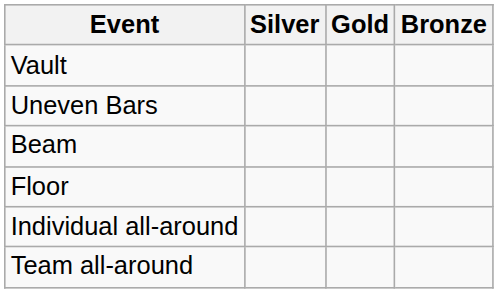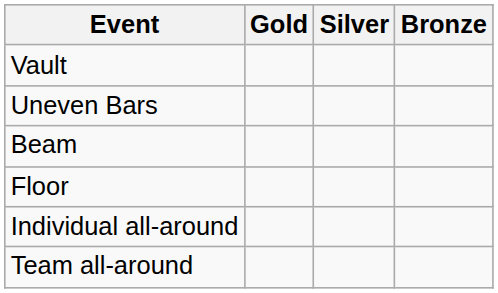 <table class="wikitable">
 <tr>
 <th>Event</th>
+<th colspan="1">Gold</th>
 <th colspan="1">Silver</th>
-<th colspan="1">Gold</th>
 <th colspan="1">Bronze</th>
 </tr>
 <tr>
 <td>Vault</td>
 <td></td>
 <td></td>
 <td></td>
 </tr>
 <tr>
 <td>Uneven Bars</td>
+<td><br></td>
 <td></td>
-<td><br></td>
 <td></td>
 </tr>
 <tr>
 <td>Beam</td>
+<td></td>
 <td><br></td>
-<td></td>
 <td></td>
 </tr>
 <tr>
 <td>Floor</td>
 <td></td>
 <td></td>
 <td></td>
 </tr>
 <tr>
 <td>Individual all-around</td>
 <td></td>
 <td></td>
 <td></td>
 </tr>
 <tr>
 <td>Team all-around</td>
 <td></td>
 <td></td>
 <td></td>
 </tr>
 </table>
